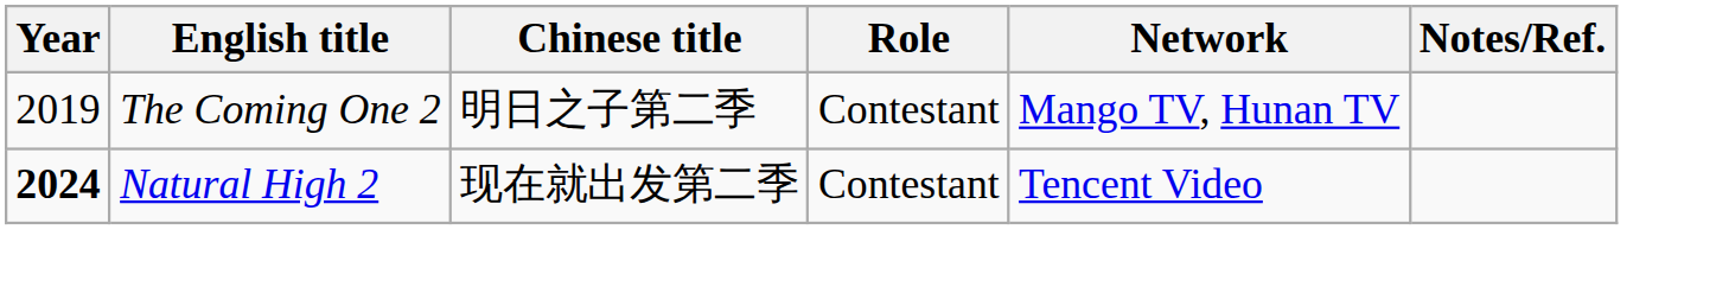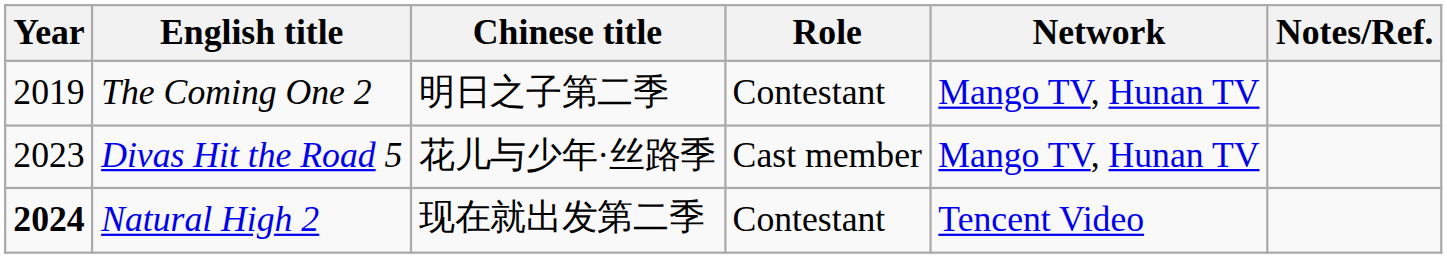 <table class="wikitable sortable">
 <tr>
 <th>Year</th>
 <th>English title</th>
 <th>Chinese title</th>
 <th>Role</th>
 <th>Network</th>
 <th class="unsortable">Notes/Ref.</th>
 </tr>
 <tr>
 <td>2019</td>
 <td><em>The Coming One 2</em></td>
 <td>明日之子第二季</td>
 <td>Contestant</td>
 <td><a href='#'>Mango TV</a>, <a href='#'>Hunan TV</a></td>
 <td></td>
 </tr>
 <tr>
+<td>2023</td>
+<td><em><a href='#'>Divas Hit the Road</a> 5</em></td>
+<td>花儿与少年·丝路季</td>
+<td>Cast member</td>
+<td><a href='#'>Mango TV</a>, <a href='#'>Hunan TV</a></td>
+<td></td>
+</tr>
+<tr>
 <td><strong>2024</strong></td>
 <td><em><a href='#'>Natural High 2</a></em></td>
 <td>现在就出发第二季</td>
 <td>Contestant</td>
 <td><a href='#'>Tencent Video</a></td>
 <td></td>
 </tr>
 </table>
